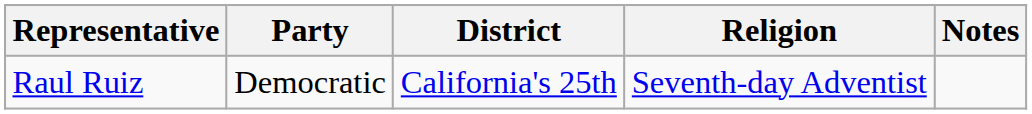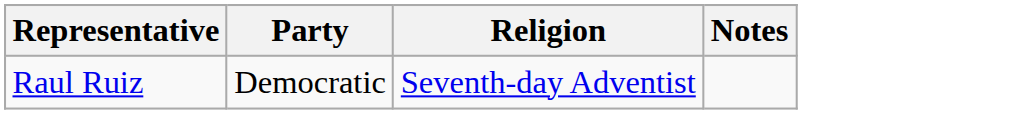 <table class="wikitable sortable" style="text-align:center">
 <tr>
 <th>Representative</th>
 <th>Party</th>
-<th>District</th>
 <th>Religion</th>
 <th>Notes</th>
 </tr>
 <tr>
 <td align=left nowrap> <a href='#'>Raul Ruiz</a></td>
 <td>Democratic</td>
-<td><a href='#'>California's 25th</a></td>
 <td><a href='#'>Seventh-day Adventist</a></td>
 <td></td>
 </tr>
 </table>
